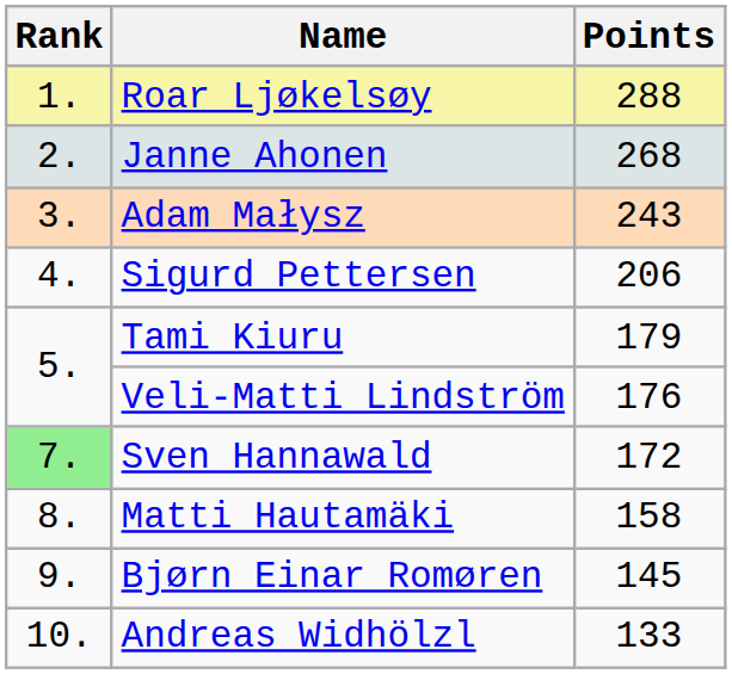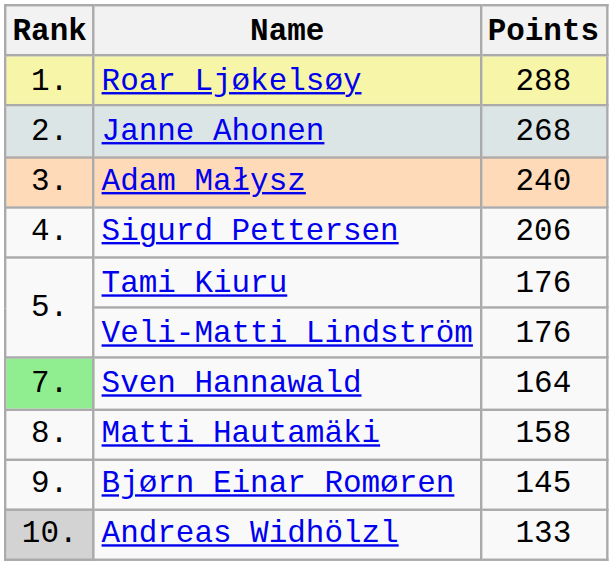 <table class="wikitable sortable">
 <tr style="background:#CEDAF2">
 <th>Rank</th>
 <th>Name</th>
 <th>Points</th>
 </tr>
 <tr style="background:#F7F6A8">
 <td style="text-align:center">1.</td>
 <td> <a href='#'>Roar Ljøkelsøy</a></td>
 <td style="text-align:center">288</td>
 </tr>
 <tr style="background: #DCE5E5;">
 <td style="text-align:center">2.</td>
 <td> <a href='#'>Janne Ahonen</a></td>
 <td style="text-align:center">268</td>
 </tr>
 <tr style="background: #FFDAB9;">
 <td style="text-align:center">3.</td>
 <td> <a href='#'>Adam Małysz</a></td>
-<td style="text-align:center">243</td>
+<td style="text-align:center">240</td>
 </tr>
 <tr>
 <td style="text-align:center">4.</td>
 <td> <a href='#'>Sigurd Pettersen</a></td>
 <td style="text-align:center">206</td>
 </tr>
 <tr>
 <td rowspan=2 style="text-align:center">5.</td>
 <td> <a href='#'>Tami Kiuru</a></td>
-<td style="text-align:center">179</td>
+<td style="text-align:center">176</td>
 </tr>
 <tr>
 <td> <a href='#'>Veli-Matti Lindström</a></td>
 <td style="text-align:center">176</td>
 </tr>
 <tr>
 <td style="background: lightgreen; text-align:center">7.</td>
 <td> <a href='#'>Sven Hannawald</a></td>
-<td style="text-align:center">172</td>
+<td style="text-align:center">164</td>
 </tr>
 <tr>
 <td style="text-align:center">8.</td>
 <td> <a href='#'>Matti Hautamäki</a></td>
 <td style="text-align:center">158</td>
 </tr>
 <tr>
 <td style="text-align:center">9.</td>
 <td> <a href='#'>Bjørn Einar Romøren</a></td>
 <td style="text-align:center">145</td>
 </tr>
 <tr>
-<td style="text-align:center">10.</td>
+<td style="background: lightgrey; text-align:center">10.</td>
 <td> <a href='#'>Andreas Widhölzl</a></td>
 <td style="text-align:center">133</td>
 </tr>
 </table>
